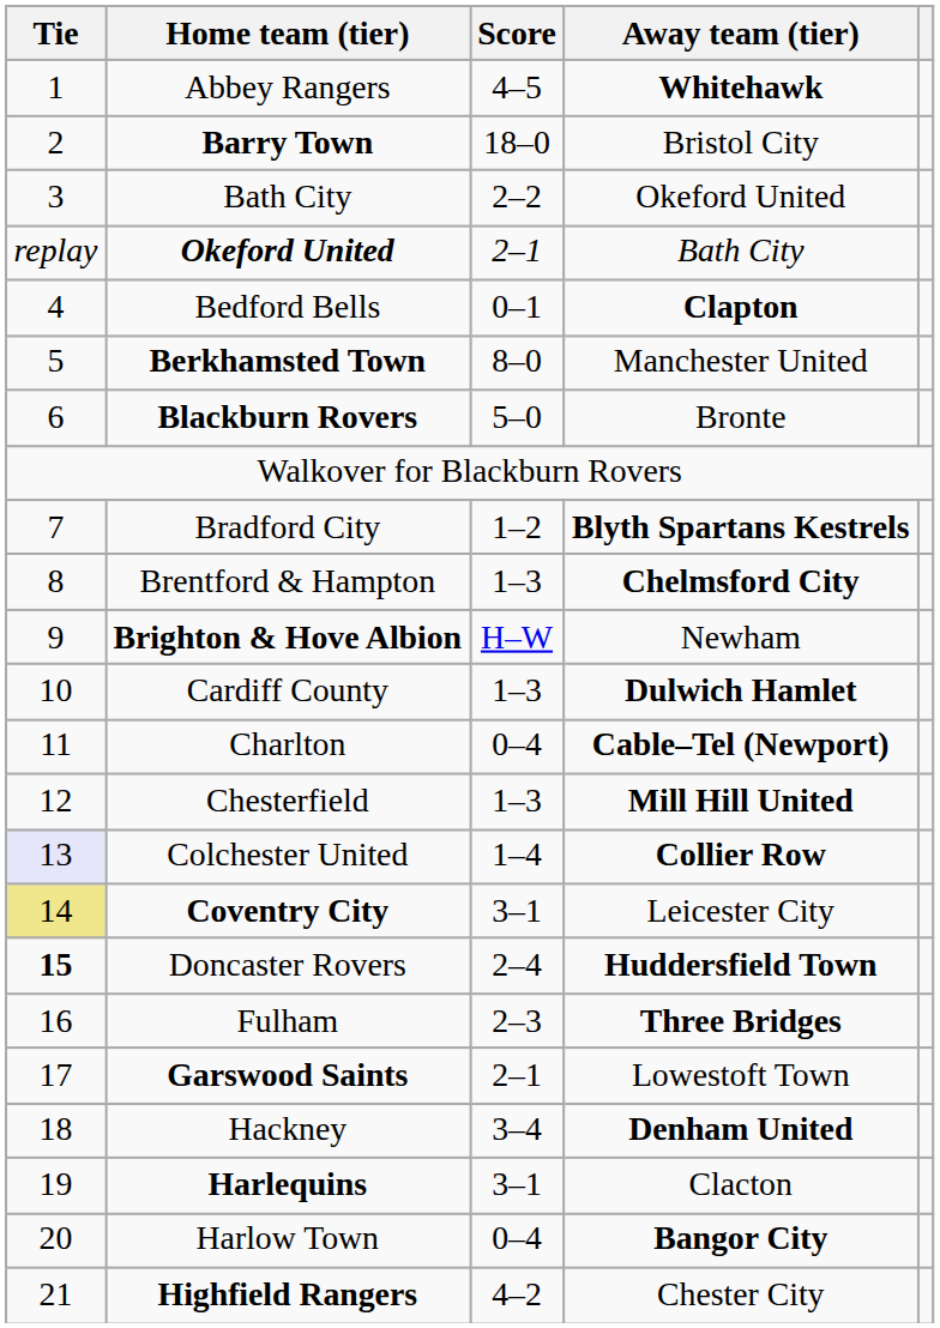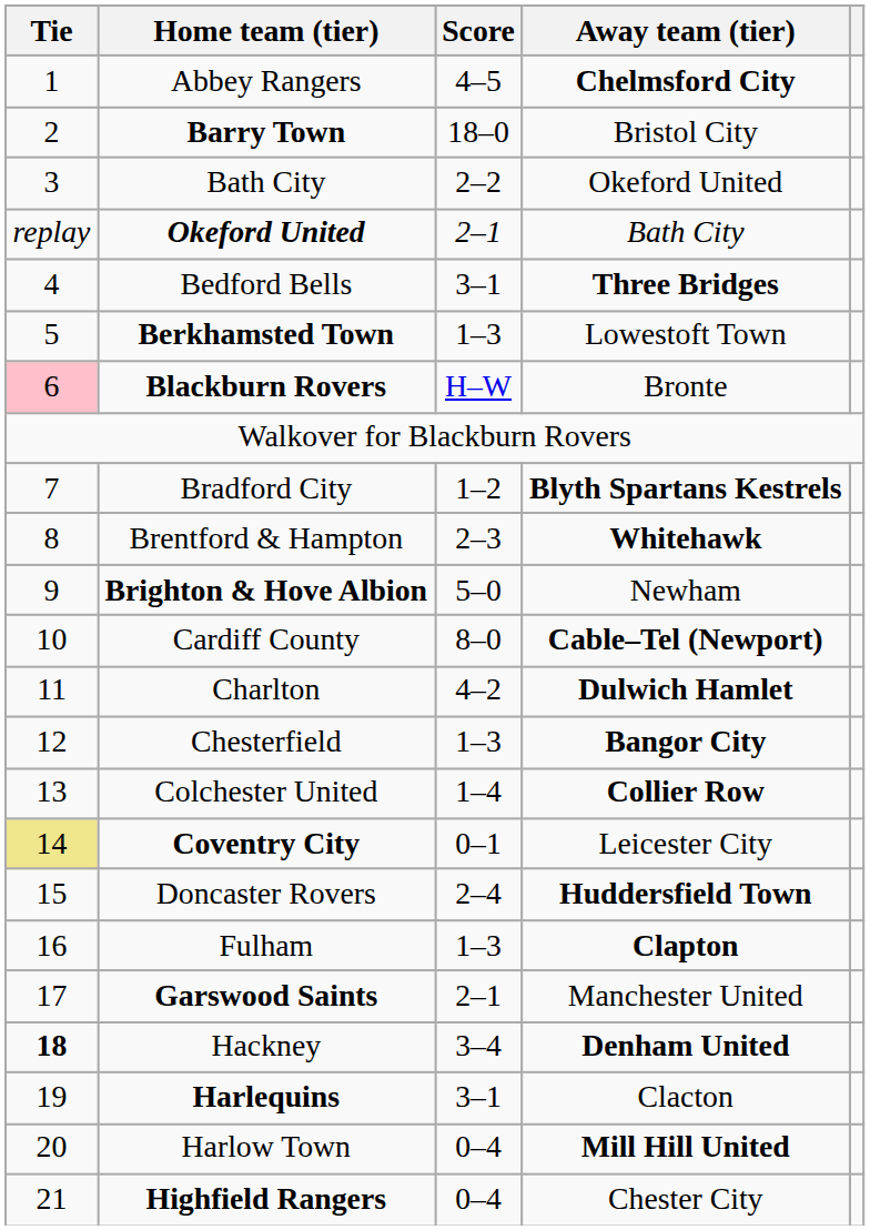 <table class="wikitable" style="text-align:center; font-size:85%">
 <tr>
 <th>Tie</th>
 <th>Home team (tier)</th>
 <th>Score</th>
 <th>Away team (tier)</th>
 <th></th>
 </tr>
 <tr>
 <td align="center">1</td>
 <td>Abbey Rangers</td>
 <td align="center">4–5</td>
-<td><strong>Whitehawk</strong></td>
+<td><strong>Chelmsford City</strong></td>
 <td></td>
 </tr>
 <tr>
 <td align="center">2</td>
 <td><strong>Barry Town</strong></td>
 <td align="center">18–0</td>
 <td>Bristol City</td>
 <td></td>
 </tr>
 <tr>
 <td align="center">3</td>
 <td>Bath City</td>
 <td align="center">2–2 </td>
 <td>Okeford United</td>
 <td></td>
 </tr>
 <tr>
 <td align="center"><em>replay</em></td>
 <td><strong><em>Okeford United</em></strong></td>
 <td align="center"><em>2–1</em></td>
 <td><em>Bath City</em></td>
 <td></td>
 </tr>
 <tr>
 <td align="center">4</td>
 <td>Bedford Bells</td>
-<td align="center">0–1 </td>
-<td><strong>Clapton</strong></td>
+<td align="center">3–1</td>
+<td><strong>Three Bridges</strong></td>
 <td></td>
 </tr>
 <tr>
 <td align="center">5</td>
 <td><strong>Berkhamsted Town</strong></td>
-<td align="center">8–0</td>
-<td>Manchester United</td>
+<td align="center">1–3</td>
+<td>Lowestoft Town</td>
 <td></td>
 </tr>
 <tr>
-<td align="center">6</td>
+<td align="center" style="background: pink;">6</td>
 <td><strong>Blackburn Rovers</strong></td>
-<td align="center">5–0</td>
+<td align="center"><a href='#'>H–W</a></td>
 <td>Bronte</td>
 <td></td>
 </tr>
 <tr>
 <td colspan="5" align="center">Walkover for Blackburn Rovers</td>
 </tr>
 <tr>
 <td align="center">7</td>
 <td>Bradford City</td>
 <td align="center">1–2</td>
 <td><strong>Blyth Spartans Kestrels</strong></td>
 <td></td>
 </tr>
 <tr>
 <td align="center">8</td>
 <td>Brentford & Hampton</td>
-<td align="center">1–3</td>
-<td><strong>Chelmsford City</strong></td>
+<td align="center">2–3</td>
+<td><strong>Whitehawk</strong></td>
 <td></td>
 </tr>
 <tr>
 <td align="center">9</td>
 <td><strong>Brighton & Hove Albion</strong></td>
-<td align="center"><a href='#'>H–W</a></td>
+<td align="center">5–0</td>
 <td>Newham</td>
 <td></td>
 </tr>
 <tr>
 <td align="center">10</td>
 <td>Cardiff County</td>
-<td align="center">1–3</td>
-<td><strong>Dulwich Hamlet</strong></td>
+<td align="center">8–0</td>
+<td><strong>Cable–Tel (Newport)</strong></td>
 <td></td>
 </tr>
 <tr>
 <td align="center">11</td>
 <td>Charlton</td>
-<td align="center">0–4</td>
-<td><strong>Cable–Tel (Newport)</strong></td>
+<td align="center">4–2</td>
+<td><strong>Dulwich Hamlet</strong></td>
 <td></td>
 </tr>
 <tr>
 <td align="center">12</td>
 <td>Chesterfield</td>
 <td align="center">1–3</td>
-<td><strong>Mill Hill United</strong></td>
+<td Bangor City><strong>Bangor City</strong></td>
 </tr>
 <tr>
-<td align="center" style="background: lavender;">13</td>
+<td align="center">13</td>
 <td>Colchester United</td>
 <td align="center">1–4</td>
 <td><strong>Collier Row</strong></td>
 <td></td>
 </tr>
 <tr>
 <td align="center" style="background: khaki;">14</td>
 <td><strong>Coventry City</strong></td>
-<td align="center">3–1</td>
+<td align="center">0–1 </td>
 <td>Leicester City</td>
 <td></td>
 </tr>
 <tr>
-<td align="center"><strong>15</strong></td>
+<td align="center">15</td>
 <td>Doncaster Rovers</td>
 <td align="center">2–4 </td>
 <td><strong>Huddersfield Town</strong></td>
 <td></td>
 </tr>
 <tr>
 <td align="center">16</td>
 <td>Fulham</td>
-<td align="center">2–3</td>
-<td><strong>Three Bridges</strong></td>
+<td align="center">1–3</td>
+<td><strong>Clapton</strong></td>
 <td></td>
 </tr>
 <tr>
 <td align="center">17</td>
 <td><strong>Garswood Saints</strong></td>
 <td align="center">2–1</td>
-<td>Lowestoft Town</td>
+<td>Manchester United</td>
 <td></td>
 </tr>
 <tr>
-<td align="center">18</td>
+<td align="center"><strong>18</strong></td>
 <td>Hackney</td>
 <td align="center">3–4</td>
 <td><strong>Denham United</strong></td>
 <td></td>
 </tr>
 <tr>
 <td align="center">19</td>
 <td><strong>Harlequins</strong></td>
 <td align="center">3–1</td>
 <td>Clacton</td>
 <td></td>
 </tr>
 <tr>
 <td align="center">20</td>
 <td>Harlow Town</td>
 <td align="center">0–4</td>
-<td Bangor City><strong>Bangor City</strong></td>
+<td><strong>Mill Hill United</strong></td>
 <td></td>
 </tr>
 <tr>
 <td align="center">21</td>
 <td><strong>Highfield Rangers</strong></td>
-<td align="center">4–2</td>
+<td align="center">0–4</td>
 <td>Chester City</td>
 <td></td>
 </tr>
 </table>
